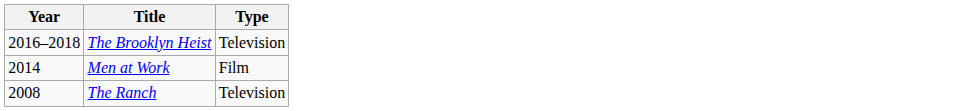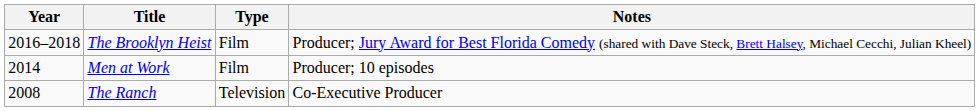 <table class="wikitable sortable">
 <tr>
 <th>Year</th>
 <th>Title</th>
 <th>Type</th>
+<th class="unsortable">Notes</th>
 </tr>
 <tr>
 <td>2016–2018</td>
 <td><em><a href='#'>The Brooklyn Heist</a></em></td>
-<td>Television</td>
+<td>Film</td>
+<td>Producer; <a href='#'>Jury Award for Best Florida Comedy</a> <small>(shared with Dave Steck, <a href='#'>Brett Halsey</a>, Michael Cecchi, Julian Kheel)</small></td>
 </tr>
 <tr>
 <td>2014</td>
 <td><em><a href='#'>Men at Work</a></em></td>
 <td>Film</td>
+<td>Producer; 10 episodes</td>
 </tr>
 <tr>
 <td>2008</td>
 <td><em><a href='#'>The Ranch</a></em></td>
 <td>Television</td>
+<td>Co-Executive Producer</td>
 </tr>
 </table>
